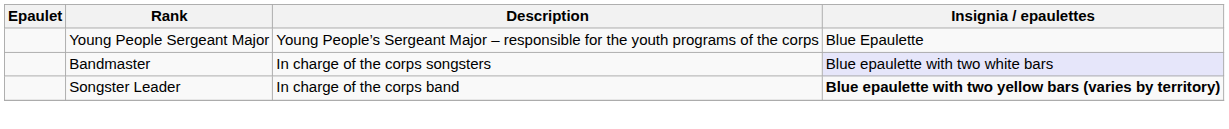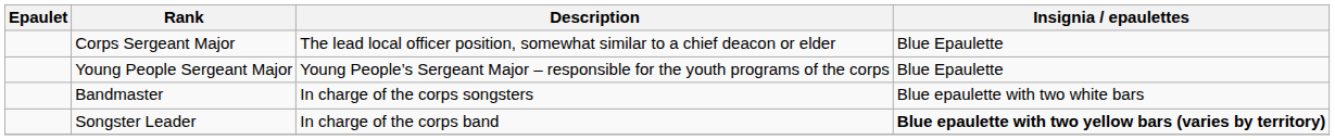 <table class="wikitable" border="1">
 <tr>
 <th>Epaulet</th>
 <th>Rank</th>
 <th>Description</th>
 <th>Insignia / epaulettes</th>
+</tr>
+<tr>
+<td></td>
+<td>Corps Sergeant Major</td>
+<td>The lead local officer position, somewhat similar to a chief deacon or elder</td>
+<td>Blue Epaulette</td>
 </tr>
 <tr>
 <td></td>
 <td>Young People Sergeant Major</td>
 <td>Young People’s Sergeant Major – responsible for the youth programs of the corps</td>
 <td>Blue Epaulette</td>
 </tr>
 <tr>
 <td></td>
 <td>Bandmaster</td>
 <td>In charge of the corps songsters</td>
-<td style="background: lavender;">Blue epaulette with two white bars</td>
+<td>Blue epaulette with two white bars</td>
 </tr>
 <tr>
 <td></td>
 <td>Songster Leader</td>
 <td>In charge of the corps band</td>
 <td><strong>Blue epaulette with two yellow bars (varies by territory)</strong></td>
 </tr>
 <tr>
 </tr>
 </table>
